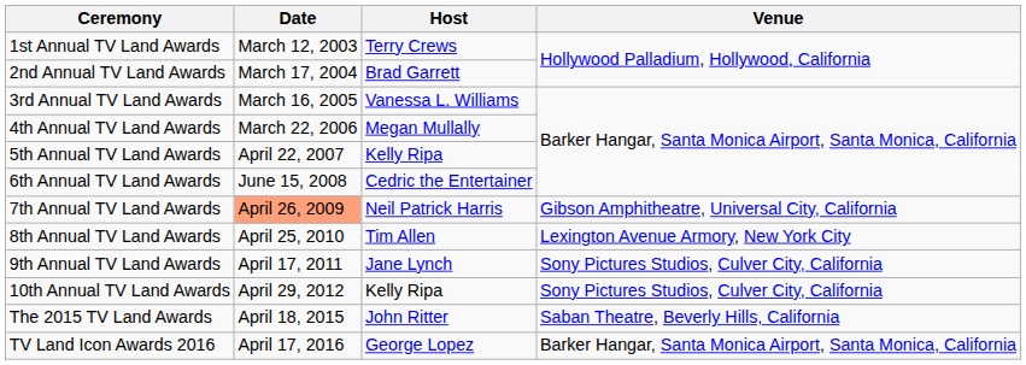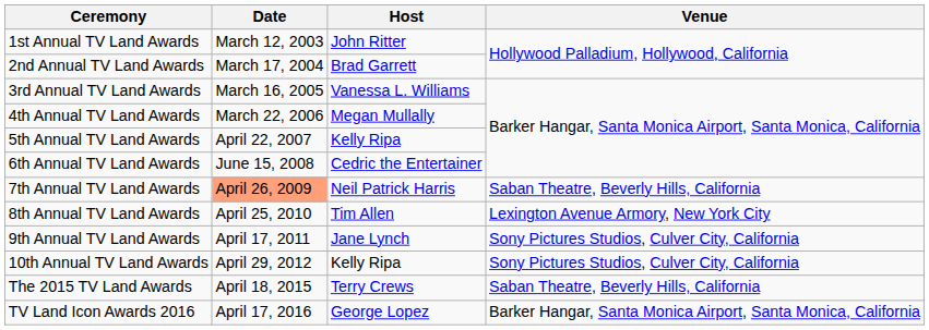 <table class="wikitable sortable">
 <tr>
 <th>Ceremony</th>
 <th>Date</th>
 <th>Host</th>
 <th>Venue</th>
 </tr>
 <tr>
 <td>1st Annual TV Land Awards</td>
 <td>March 12, 2003</td>
-<td><a href='#'>Terry Crews</a></td>
+<td><a href='#'>John Ritter</a></td>
 <td rowspan="2"><a href='#'>Hollywood Palladium</a>, <a href='#'>Hollywood, California</a></td>
 </tr>
 <tr>
 <td>2nd Annual TV Land Awards</td>
 <td>March 17, 2004</td>
 <td><a href='#'>Brad Garrett</a></td>
 </tr>
 <tr>
 <td>3rd Annual TV Land Awards</td>
 <td>March 16, 2005</td>
 <td><a href='#'>Vanessa L. Williams</a></td>
 <td rowspan="4">Barker Hangar, <a href='#'>Santa Monica Airport</a>, <a href='#'>Santa Monica, California</a></td>
 </tr>
 <tr>
 <td>4th Annual TV Land Awards</td>
 <td>March 22, 2006</td>
 <td><a href='#'>Megan Mullally</a></td>
 </tr>
 <tr>
 <td>5th Annual TV Land Awards</td>
 <td>April 22, 2007</td>
 <td><a href='#'>Kelly Ripa</a></td>
 </tr>
 <tr>
 <td>6th Annual TV Land Awards</td>
 <td>June 15, 2008</td>
 <td><a href='#'>Cedric the Entertainer</a></td>
 </tr>
 <tr>
 <td>7th Annual TV Land Awards</td>
 <td style="background: lightsalmon;">April 26, 2009</td>
 <td><a href='#'>Neil Patrick Harris</a></td>
-<td><a href='#'>Gibson Amphitheatre</a>, <a href='#'>Universal City, California</a></td>
+<td><a href='#'>Saban Theatre</a>, <a href='#'>Beverly Hills, California</a></td>
 </tr>
 <tr>
 <td>8th Annual TV Land Awards</td>
 <td>April 25, 2010</td>
 <td><a href='#'>Tim Allen</a></td>
 <td><a href='#'>Lexington Avenue Armory</a>, <a href='#'>New York City</a></td>
 </tr>
 <tr>
 <td>9th Annual TV Land Awards</td>
 <td>April 17, 2011</td>
 <td><a href='#'>Jane Lynch</a></td>
 <td><a href='#'>Sony Pictures Studios</a>, <a href='#'>Culver City, California</a></td>
 </tr>
 <tr>
 <td>10th Annual TV Land Awards</td>
 <td>April 29, 2012</td>
 <td>Kelly Ripa</td>
 <td><a href='#'>Sony Pictures Studios</a>, <a href='#'>Culver City, California</a></td>
 </tr>
 <tr>
 <td>The 2015 TV Land Awards</td>
 <td>April 18, 2015</td>
-<td><a href='#'>John Ritter</a></td>
+<td><a href='#'>Terry Crews</a></td>
 <td><a href='#'>Saban Theatre</a>, <a href='#'>Beverly Hills, California</a></td>
 </tr>
 <tr>
 <td>TV Land Icon Awards 2016</td>
 <td>April 17, 2016</td>
 <td><a href='#'>George Lopez</a></td>
 <td>Barker Hangar, <a href='#'>Santa Monica Airport</a>, <a href='#'>Santa Monica, California</a></td>
 </tr>
 </table>
